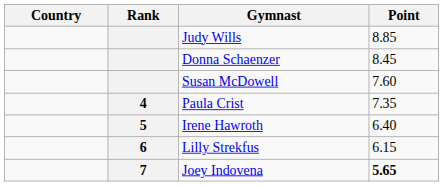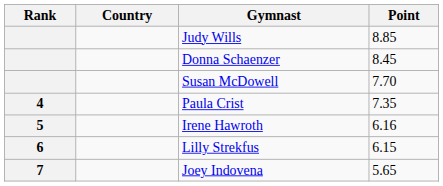 <table class="wikitable" width=500>
 <tr bgcolor="#efefef">
+<th>Rank</th>
 <th>Country</th>
-<th>Rank</th>
 <th>Gymnast</th>
 <th>Point</th>
 </tr>
 <tr>
+<th></th>
 <td></td>
-<th></th>
 <td><a href='#'>Judy Wills</a></td>
 <td>8.85</td>
 </tr>
 <tr>
+<th></th>
 <td></td>
-<th></th>
 <td><a href='#'>Donna Schaenzer</a></td>
 <td>8.45</td>
 </tr>
 <tr>
+<th></th>
 <td></td>
-<th></th>
 <td><a href='#'>Susan McDowell</a></td>
-<td>7.60</td>
+<td>7.70</td>
 </tr>
 <tr>
+<th>4</th>
 <td></td>
-<th>4</th>
 <td><a href='#'>Paula Crist</a></td>
 <td>7.35</td>
 </tr>
 <tr>
+<th>5</th>
 <td></td>
-<th>5</th>
 <td><a href='#'>Irene Hawroth</a></td>
-<td>6.40</td>
+<td>6.16</td>
 </tr>
 <tr>
+<th>6</th>
 <td></td>
-<th>6</th>
 <td><a href='#'>Lilly Strekfus</a></td>
 <td>6.15</td>
 </tr>
 <tr>
+<th>7</th>
 <td></td>
-<th>7</th>
 <td><a href='#'>Joey Indovena</a></td>
-<td><strong>5.65</strong></td>
+<td>5.65</td>
 </tr>
 </table>
